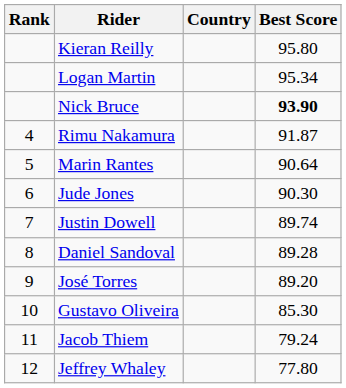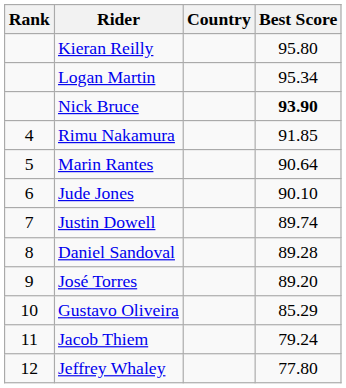 <table class="wikitable sortable" style="font-size:95%; text-align:center;">
 <tr>
 <th>Rank</th>
 <th>Rider</th>
 <th>Country</th>
 <th>Best  Score</th>
 </tr>
 <tr>
 <td></td>
 <td align=left><a href='#'>Kieran Reilly</a></td>
 <td align=left></td>
 <td>95.80</td>
 </tr>
 <tr>
 <td></td>
 <td align=left><a href='#'>Logan Martin</a></td>
 <td align=left></td>
 <td>95.34</td>
 </tr>
 <tr>
 <td></td>
 <td align=left><a href='#'>Nick Bruce</a></td>
 <td align=left></td>
 <td><strong>93.90</strong></td>
 </tr>
 <tr>
 <td>4</td>
 <td align=left><a href='#'>Rimu Nakamura</a></td>
 <td align=left></td>
-<td>91.87</td>
+<td>91.85</td>
 </tr>
 <tr>
 <td>5</td>
 <td align=left><a href='#'>Marin Rantes</a></td>
 <td align=left></td>
 <td>90.64</td>
 </tr>
 <tr>
 <td>6</td>
 <td align=left><a href='#'>Jude Jones</a></td>
 <td align=left></td>
-<td>90.30</td>
+<td>90.10</td>
 </tr>
 <tr>
 <td>7</td>
 <td align=left><a href='#'>Justin Dowell</a></td>
 <td align=left></td>
 <td>89.74</td>
 </tr>
 <tr>
 <td>8</td>
 <td align=left><a href='#'>Daniel Sandoval</a></td>
 <td align=left></td>
 <td>89.28</td>
 </tr>
 <tr>
 <td>9</td>
 <td align=left><a href='#'>José Torres</a></td>
 <td align=left></td>
 <td>89.20</td>
 </tr>
 <tr>
 <td>10</td>
 <td align=left><a href='#'>Gustavo Oliveira</a></td>
 <td align=left></td>
-<td>85.30</td>
+<td>85.29</td>
 </tr>
 <tr>
 <td>11</td>
 <td align=left><a href='#'>Jacob Thiem</a></td>
 <td align=left></td>
 <td>79.24</td>
 </tr>
 <tr>
 <td>12</td>
 <td align=left><a href='#'>Jeffrey Whaley</a></td>
 <td align=left></td>
 <td>77.80</td>
 </tr>
 </table>
